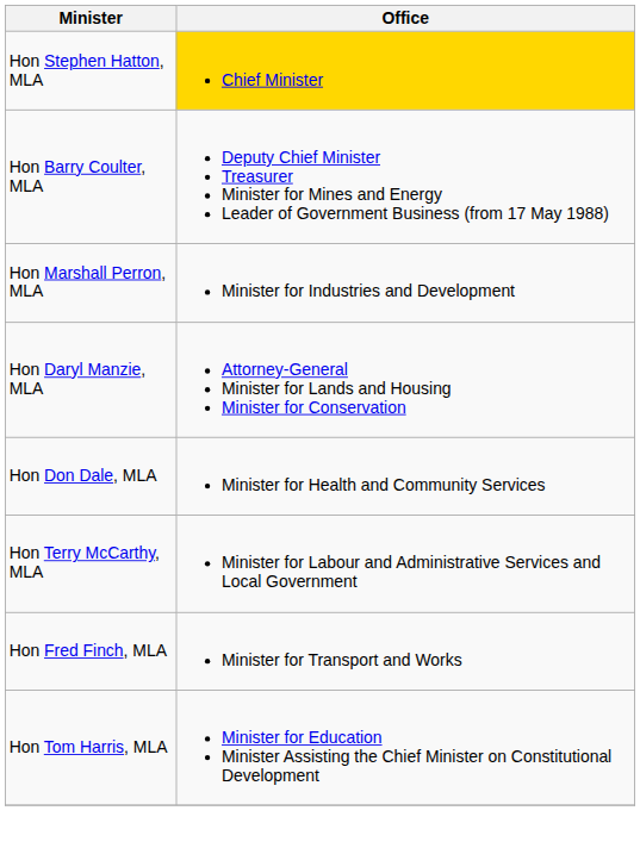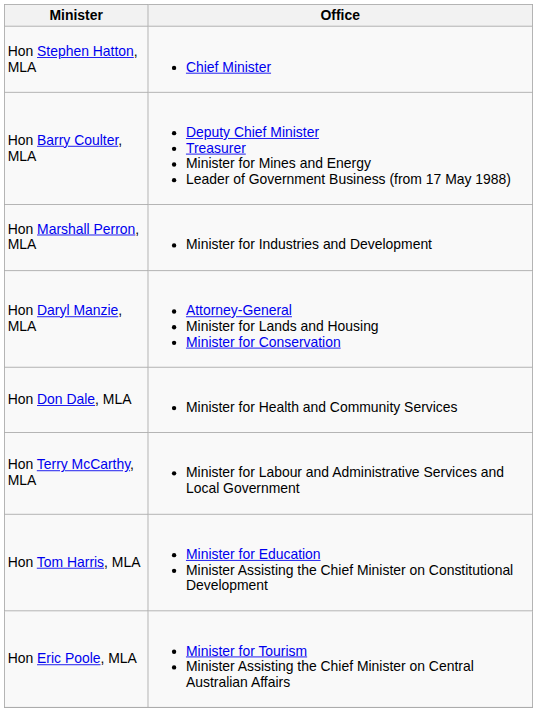 <table class="wikitable">
 <tr>
 <th>Minister</th>
 <th>Office</th>
 </tr>
 <tr>
 <td>Hon <a href='#'>Stephen Hatton</a>, MLA</td>
-<td style="background: gold;"><br><ul><li><a href='#'>Chief Minister</a></li></ul></td>
+<td><br><ul><li><a href='#'>Chief Minister</a></li></ul></td>
 </tr>
 <tr>
 <td>Hon <a href='#'>Barry Coulter</a>, MLA</td>
 <td><br><ul><li><a href='#'>Deputy Chief Minister</a></li><li><a href='#'>Treasurer</a></li><li>Minister for Mines and Energy</li><li>Leader of Government Business (from 17 May 1988)</li></ul></td>
 </tr>
 <tr>
 <td>Hon <a href='#'>Marshall Perron</a>, MLA</td>
 <td><br><ul><li>Minister for Industries and Development</li></ul></td>
 </tr>
 <tr>
 <td>Hon <a href='#'>Daryl Manzie</a>, MLA</td>
 <td><br><ul><li><a href='#'>Attorney-General</a></li><li>Minister for Lands and Housing</li><li><a href='#'>Minister for Conservation</a></li></ul></td>
 </tr>
 <tr>
 <td>Hon <a href='#'>Don Dale</a>, MLA</td>
 <td><br><ul><li>Minister for Health and Community Services</li></ul></td>
 </tr>
 <tr>
 <td>Hon <a href='#'>Terry McCarthy</a>, MLA</td>
 <td><br><ul><li>Minister for Labour and Administrative Services and Local Government</li></ul></td>
 </tr>
 <tr>
-<td>Hon <a href='#'>Fred Finch</a>, MLA</td>
-<td><br><ul><li>Minister for Transport and Works</li></ul></td>
-</tr>
-<tr>
 <td>Hon <a href='#'>Tom Harris</a>, MLA</td>
 <td><br><ul><li><a href='#'>Minister for Education</a></li><li>Minister Assisting the Chief Minister on Constitutional Development</li></ul></td>
 </tr>
 <tr>
+<td>Hon <a href='#'>Eric Poole</a>, MLA</td>
+<td><br><ul><li><a href='#'>Minister for Tourism</a></li><li>Minister Assisting the Chief Minister on Central Australian Affairs</li></ul></td>
+</tr>
+<tr>
 </tr>
 </table>
